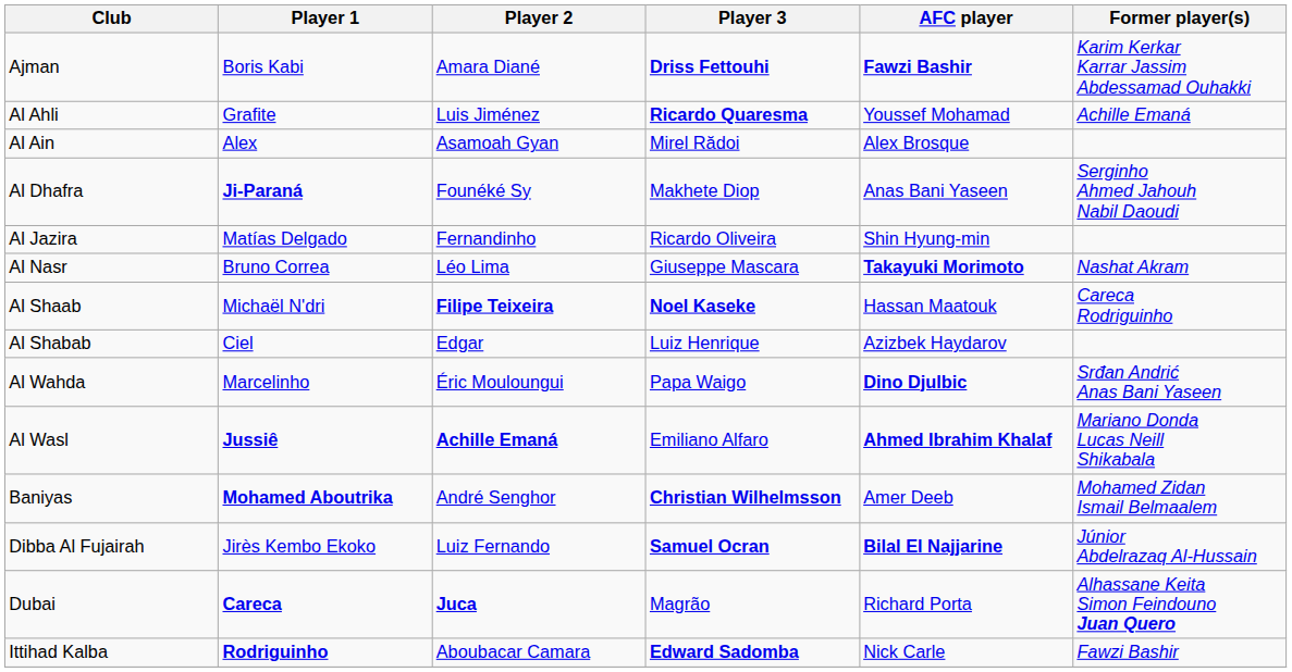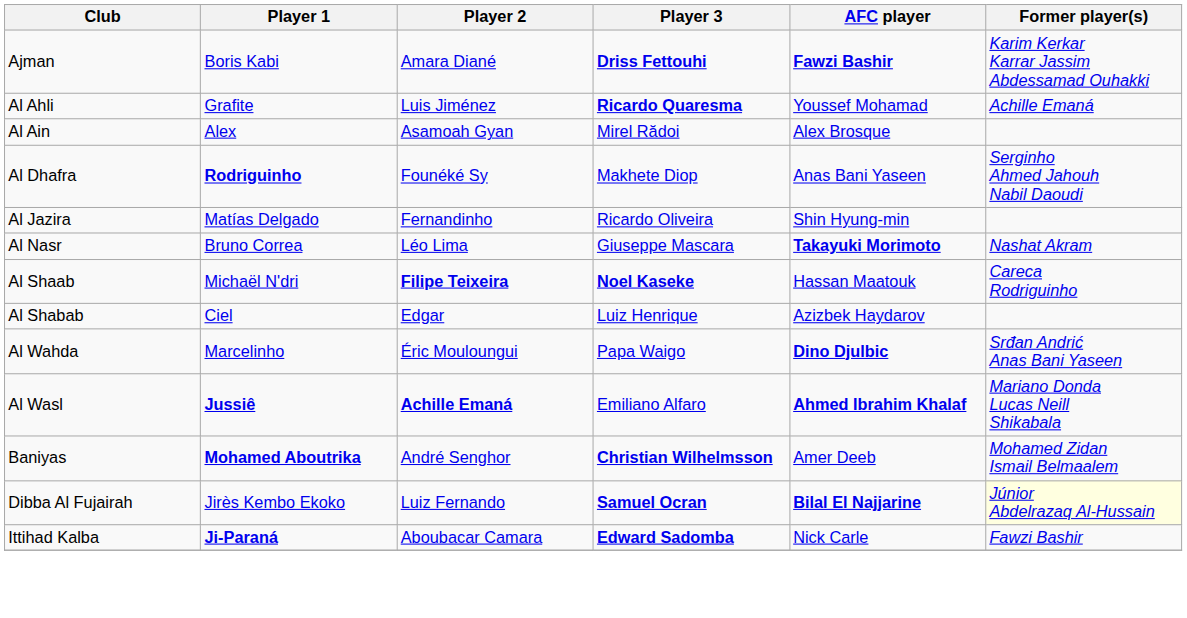 <table class="wikitable">
 <tr>
 <th width="185">Club</th>
 <th width="185">Player 1</th>
 <th width="185">Player 2</th>
 <th width="185">Player 3</th>
 <th width="185"><a href='#'>AFC</a> player</th>
 <th width="185">Former player(s)</th>
 </tr>
 <tr>
 <td>Ajman</td>
 <td> <a href='#'>Boris Kabi</a></td>
 <td> <a href='#'>Amara Diané</a></td>
 <td> <strong><a href='#'>Driss Fettouhi</a></strong></td>
 <td> <strong><a href='#'>Fawzi Bashir</a></strong></td>
 <td> <em><a href='#'>Karim Kerkar</a></em> <br>  <em><a href='#'>Karrar Jassim</a></em> <br>  <em><a href='#'>Abdessamad Ouhakki</a></em></td>
 </tr>
 <tr>
 <td>Al Ahli</td>
 <td> <a href='#'>Grafite</a></td>
 <td> <a href='#'>Luis Jiménez</a></td>
 <td> <strong><a href='#'>Ricardo Quaresma</a></strong></td>
 <td> <a href='#'>Youssef Mohamad</a></td>
 <td> <em><a href='#'>Achille Emaná</a></em></td>
 </tr>
 <tr>
 <td>Al Ain</td>
 <td> <a href='#'>Alex</a></td>
 <td> <a href='#'>Asamoah Gyan</a></td>
 <td> <a href='#'>Mirel Rădoi</a></td>
 <td> <a href='#'>Alex Brosque</a></td>
 <td></td>
 </tr>
 <tr>
 <td>Al Dhafra</td>
-<td> <strong><a href='#'>Ji-Paraná</a></strong></td>
+<td> <strong><a href='#'>Rodriguinho</a></strong></td>
 <td> <a href='#'>Founéké Sy</a></td>
 <td> <a href='#'>Makhete Diop</a></td>
 <td> <a href='#'>Anas Bani Yaseen</a></td>
 <td> <em><a href='#'>Serginho</a></em>  <br>  <em><a href='#'>Ahmed Jahouh</a></em> <br>  <em><a href='#'>Nabil Daoudi</a></em></td>
 </tr>
 <tr>
 <td>Al Jazira</td>
 <td> <a href='#'>Matías Delgado</a></td>
 <td> <a href='#'>Fernandinho</a></td>
 <td> <a href='#'>Ricardo Oliveira</a></td>
 <td> <a href='#'>Shin Hyung-min</a></td>
 <td></td>
 </tr>
 <tr>
 <td>Al Nasr</td>
 <td> <a href='#'>Bruno Correa</a></td>
 <td> <a href='#'>Léo Lima</a></td>
 <td> <a href='#'>Giuseppe Mascara</a></td>
 <td> <strong><a href='#'>Takayuki Morimoto</a></strong></td>
 <td> <em><a href='#'>Nashat Akram</a></em></td>
 </tr>
 <tr>
 <td>Al Shaab</td>
 <td> <a href='#'>Michaël N'dri</a></td>
 <td> <strong><a href='#'>Filipe Teixeira</a></strong></td>
 <td> <strong><a href='#'>Noel Kaseke</a></strong></td>
 <td> <a href='#'>Hassan Maatouk</a></td>
 <td> <em><a href='#'>Careca</a></em> <br>  <em><a href='#'>Rodriguinho</a></em></td>
 </tr>
 <tr>
 <td>Al Shabab</td>
 <td> <a href='#'>Ciel</a></td>
 <td> <a href='#'>Edgar</a></td>
 <td> <a href='#'>Luiz Henrique</a></td>
 <td> <a href='#'>Azizbek Haydarov</a></td>
 <td></td>
 </tr>
 <tr>
 <td>Al Wahda</td>
 <td> <a href='#'>Marcelinho</a></td>
 <td> <a href='#'>Éric Mouloungui</a></td>
 <td> <a href='#'>Papa Waigo</a></td>
 <td> <strong><a href='#'>Dino Djulbic</a></strong></td>
 <td> <em><a href='#'>Srđan Andrić</a></em> <br>  <em><a href='#'>Anas Bani Yaseen</a></em></td>
 </tr>
 <tr>
 <td>Al Wasl</td>
 <td> <strong><a href='#'>Jussiê</a></strong></td>
 <td> <strong><a href='#'>Achille Emaná</a></strong></td>
 <td> <a href='#'>Emiliano Alfaro</a></td>
 <td> <strong><a href='#'>Ahmed Ibrahim Khalaf</a></strong></td>
 <td> <em><a href='#'>Mariano Donda</a></em> <br>  <em><a href='#'>Lucas Neill</a></em> <br>  <em><a href='#'>Shikabala</a></em></td>
 </tr>
 <tr>
 <td>Baniyas</td>
 <td> <strong><a href='#'>Mohamed Aboutrika</a></strong></td>
 <td> <a href='#'>André Senghor</a></td>
 <td> <strong><a href='#'>Christian Wilhelmsson</a></strong></td>
 <td> <a href='#'>Amer Deeb</a></td>
 <td> <em><a href='#'>Mohamed Zidan</a></em> <br>  <em><a href='#'>Ismail Belmaalem</a></em></td>
 </tr>
 <tr>
 <td>Dibba Al Fujairah</td>
 <td> <a href='#'>Jirès Kembo Ekoko</a></td>
 <td> <a href='#'>Luiz Fernando</a></td>
 <td> <strong><a href='#'>Samuel Ocran</a></strong></td>
 <td> <strong><a href='#'>Bilal El Najjarine</a></strong></td>
-<td> <em><a href='#'>Júnior</a></em> <br>  <em><a href='#'>Abdelrazaq Al-Hussain</a></em></td>
-</tr>
-<tr>
-<td>Dubai</td>
-<td> <strong><a href='#'>Careca</a></strong></td>
-<td> <strong><a href='#'>Juca</a></strong></td>
-<td> <a href='#'>Magrão</a></td>
-<td> <a href='#'>Richard Porta</a> </td>
-<td> <em><a href='#'>Alhassane Keita</a></em> <br>  <em><a href='#'>Simon Feindouno</a></em> <br>  <strong><em><a href='#'>Juan Quero</a></em></strong></td>
+<td style="background: lightyellow;"> <em><a href='#'>Júnior</a></em> <br>  <em><a href='#'>Abdelrazaq Al-Hussain</a></em></td>
 </tr>
 <tr>
 <td>Ittihad Kalba</td>
-<td> <strong><a href='#'>Rodriguinho</a></strong></td>
+<td> <strong><a href='#'>Ji-Paraná</a></strong></td>
 <td> <a href='#'>Aboubacar Camara</a></td>
 <td> <strong><a href='#'>Edward Sadomba</a></strong></td>
 <td> <a href='#'>Nick Carle</a></td>
 <td> <em><a href='#'>Fawzi Bashir</a></em></td>
 </tr>
 <tr>
 </tr>
 </table>
